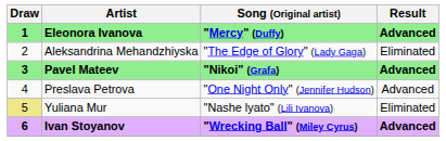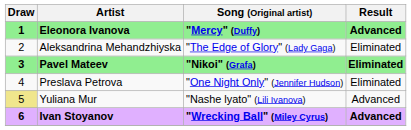 <table class="sortable wikitable" style="margin: 1em auto 1em auto; text-align:center;">
 <tr>
 <th>Draw</th>
 <th>Artist</th>
 <th>Song <small>(Original artist)</small></th>
 <th>Result</th>
 </tr>
 <tr style="font-weight:bold; background:#90EE90;">
 <td>1</td>
 <td align="left">Eleonora Ivanova</td>
 <td align="left">"<a href='#'>Mercy</a>" <small>(<a href='#'>Duffy</a>)</small></td>
 <td>Advanced</td>
 </tr>
 <tr>
 <td>2</td>
 <td align="left">Aleksandrina Mehandzhiyska</td>
 <td align="left">"<a href='#'>The Edge of Glory</a>" <small>(<a href='#'>Lady Gaga</a>)</small></td>
 <td>Eliminated</td>
 </tr>
 <tr style="font-weight:bold; background:#90EE90;">
 <td>3</td>
 <td align="left">Pavel Mateev</td>
 <td align="left">"Nikoi" <small>(<a href='#'>Grafa</a>)</small></td>
-<td>Advanced</td>
+<td>Eliminated</td>
 </tr>
 <tr>
 <td>4</td>
 <td align="left">Preslava Petrova</td>
 <td align="left">"<a href='#'>One Night Only</a>" <small>(<a href='#'>Jennifer Hudson</a>)</small></td>
-<td>Advanced</td>
+<td>Eliminated</td>
 </tr>
 <tr>
 <td style="background: khaki;">5</td>
 <td align="left">Yuliana Mur</td>
 <td align="left">"Nashe lyato" <small>(<a href='#'>Lili Ivanova</a>)</small></td>
-<td>Eliminated</td>
+<td>Advanced</td>
 </tr>
 <tr style="font-weight:bold; background:#E0B0FF;">
 <td>6</td>
 <td align="left">Ivan Stoyanov</td>
 <td align="left">"<a href='#'>Wrecking Ball</a>" <small>(<a href='#'>Miley Cyrus</a>)</small></td>
 <td>Advanced</td>
 </tr>
 <tr>
 </tr>
 </table>
